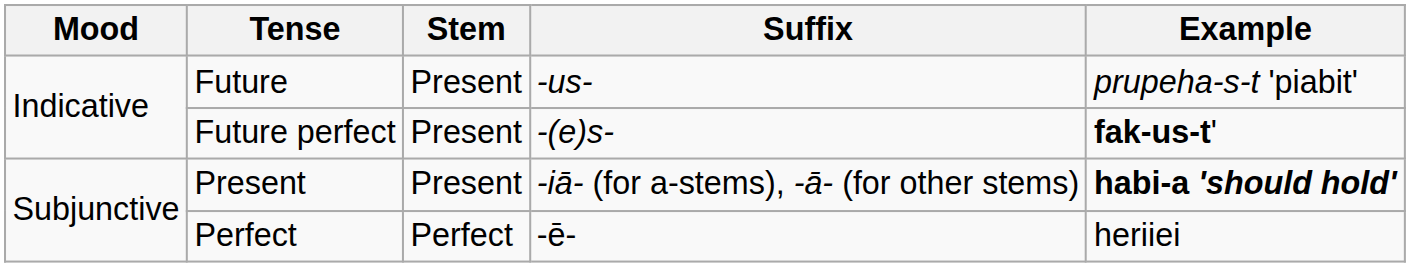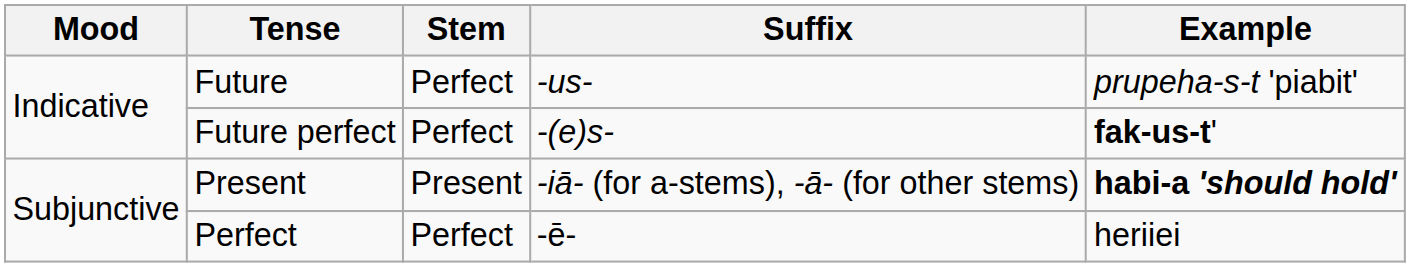 <table class="wikitable">
 <tr>
 <th>Mood</th>
 <th>Tense</th>
 <th>Stem</th>
 <th>Suffix</th>
 <th>Example</th>
 </tr>
 <tr>
 <td rowspan=2>Indicative</td>
 <td>Future</td>
-<td>Present</td>
+<td>Perfect</td>
 <td><em>-us-</em></td>
 <td><em>prupeha-s-t</em> 'piabit'</td>
 </tr>
 <tr>
 <td>Future perfect</td>
-<td>Present</td>
+<td>Perfect</td>
 <td><em>-(e)s-</em></td>
 <td><strong>fak-us-t</strong>'</td>
 </tr>
 <tr>
 <td rowspan=2>Subjunctive</td>
 <td>Present</td>
 <td>Present</td>
 <td><em>-iā-</em> (for a-stems), <em>-ā-</em> (for other stems)</td>
 <td><strong>habi-a<em> 'should hold'</td>
 </tr>
 <tr>
 <td>Perfect</td>
 <td>Perfect</td>
 <td></em>-ē-<em></td>
 <td></strong>heriiei<strong></td>
 </tr>
 </table>
